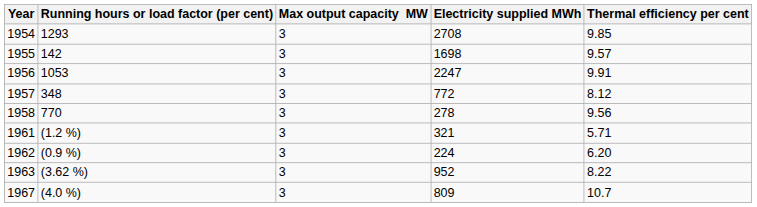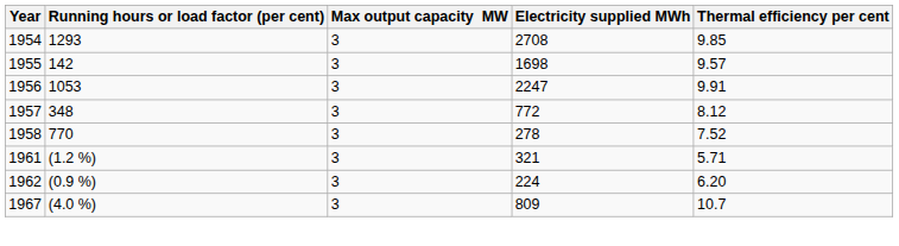 <table class="wikitable">
 <tr>
 <th>Year</th>
 <th>Running hours or load factor (per cent)</th>
 <th>Max output capacity  MW</th>
 <th>Electricity supplied MWh</th>
 <th>Thermal efficiency per cent</th>
 </tr>
 <tr>
 <td>1954</td>
 <td>1293</td>
 <td>3</td>
 <td>2708</td>
 <td>9.85</td>
 </tr>
 <tr>
 <td>1955</td>
 <td>142</td>
 <td>3</td>
 <td>1698</td>
 <td>9.57</td>
 </tr>
 <tr>
 <td>1956</td>
 <td>1053</td>
 <td>3</td>
 <td>2247</td>
 <td>9.91</td>
 </tr>
 <tr>
 <td>1957</td>
 <td>348</td>
 <td>3</td>
 <td>772</td>
 <td>8.12</td>
 </tr>
 <tr>
 <td>1958</td>
 <td>770</td>
 <td>3</td>
 <td>278</td>
-<td>9.56</td>
+<td>7.52</td>
 </tr>
 <tr>
 <td>1961</td>
 <td>(1.2 %)</td>
 <td>3</td>
 <td>321</td>
 <td>5.71</td>
 </tr>
 <tr>
 <td>1962</td>
 <td>(0.9 %)</td>
 <td>3</td>
 <td>224</td>
 <td>6.20</td>
 </tr>
 <tr>
-<td>1963</td>
-<td>(3.62 %)</td>
-<td>3</td>
-<td>952</td>
-<td>8.22</td>
-</tr>
-<tr>
 <td>1967</td>
 <td>(4.0 %)</td>
 <td>3</td>
 <td>809</td>
 <td>10.7</td>
 </tr>
 </table>
